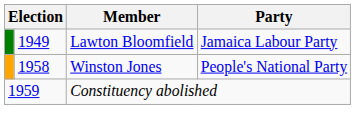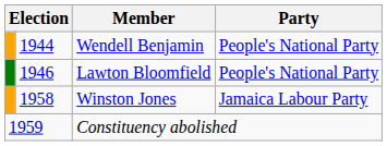 <table class="wikitable">
 <tr>
 <th colspan="2">Election</th>
 <th>Member</th>
 <th>Party</th>
 </tr>
 <tr>
+<td style="background-color: orange"></td>
+<td><a href='#'>1944</a></td>
+<td><a href='#'>Wendell Benjamin</a></td>
+<td><a href='#'>People's National Party</a></td>
+</tr>
+<tr>
 <td style="background-color: green"></td>
-<td><a href='#'>1949</a></td>
+<td><a href='#'>1946</a></td>
 <td><a href='#'>Lawton Bloomfield</a></td>
-<td><a href='#'>Jamaica Labour Party</a></td>
+<td><a href='#'>People's National Party</a></td>
 </tr>
 <tr>
 <td style="background-color: orange"></td>
 <td><a href='#'>1958</a></td>
 <td><a href='#'>Winston Jones</a></td>
-<td><a href='#'>People's National Party</a></td>
+<td><a href='#'>Jamaica Labour Party</a></td>
 </tr>
 <tr>
 <td colspan="2"><a href='#'>1959</a></td>
 <td colspan="2"><em>Constituency abolished</em></td>
 </tr>
 </table>
